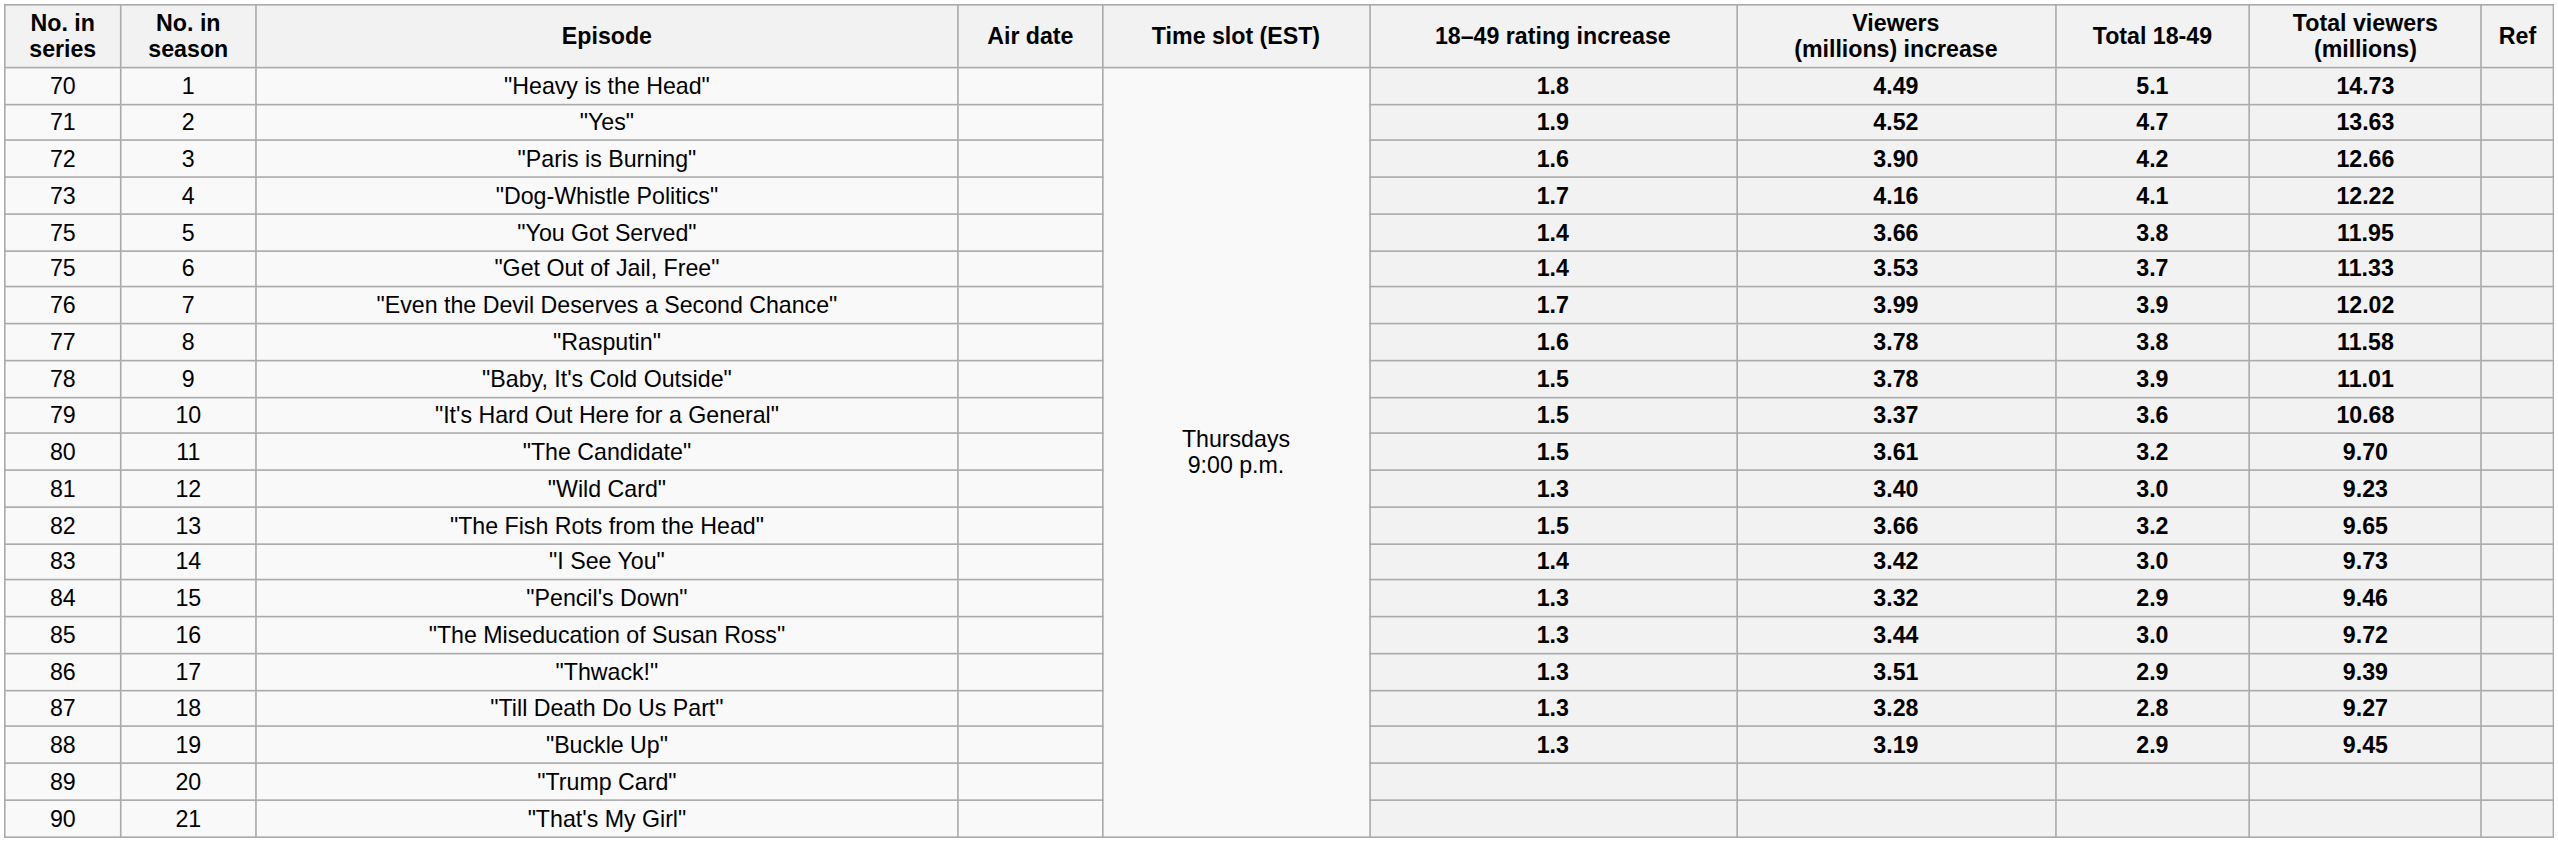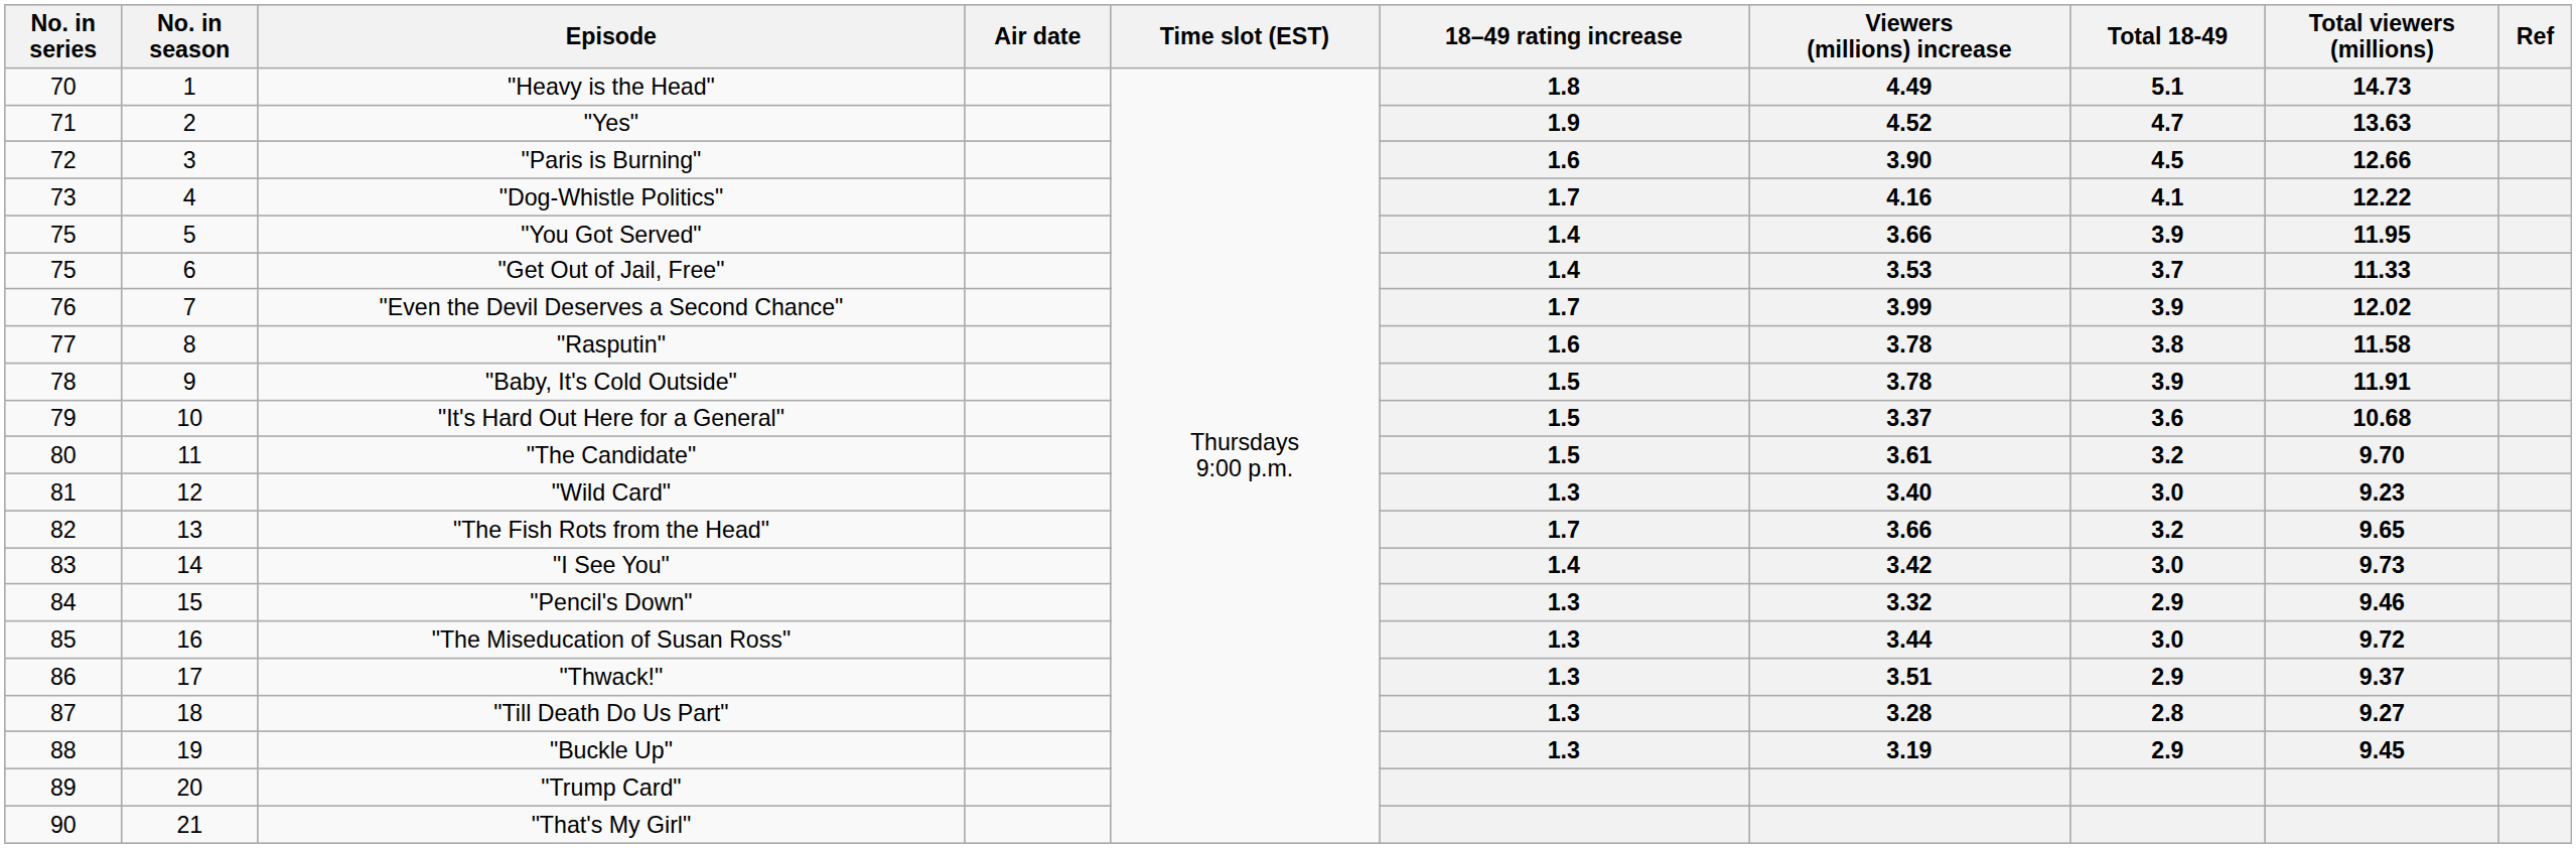 <table class="wikitable" style="font-size:90%; text-align:center; width: 100%; margin-left: auto; margin-right: auto;">
 <tr>
 <th>No. in<br>series</th>
 <th>No. in<br>season</th>
 <th>Episode</th>
 <th>Air date</th>
 <th>Time slot (EST)</th>
 <th>18–49 rating increase</th>
 <th>Viewers<br>(millions) increase</th>
 <th>Total 18-49</th>
 <th>Total viewers<br>(millions)</th>
 <th>Ref</th>
 </tr>
 <tr>
 <td style="text-align:center">70</td>
 <td style="text-align:center">1</td>
 <td>"Heavy is the Head"</td>
 <td></td>
 <td style="text-align:center" rowspan=22>Thursdays<br>9:00 p.m.</td>
 <th style="text-align:center">1.8</th>
 <th style="text-align:center">4.49</th>
 <th style="text-align:center">5.1</th>
 <th style="text-align:center">14.73</th>
 <th style="text-align:center"></th>
 </tr>
 <tr>
 <td style="text-align:center">71</td>
 <td style="text-align:center">2</td>
 <td>"Yes"</td>
 <td></td>
 <th style="text-align:center">1.9</th>
 <th style="text-align:center">4.52</th>
 <th style="text-align:center">4.7</th>
 <th style="text-align:center">13.63</th>
 <th style="text-align:center"></th>
 </tr>
 <tr>
 <td style="text-align:center">72</td>
 <td style="text-align:center">3</td>
 <td>"Paris is Burning"</td>
 <td></td>
 <th style="text-align:center">1.6</th>
 <th style="text-align:center">3.90</th>
-<th style="text-align:center">4.2</th>
+<th style="text-align:center">4.5</th>
 <th style="text-align:center">12.66</th>
 <th style="text-align:center"></th>
 </tr>
 <tr>
 <td style="text-align:center">73</td>
 <td style="text-align:center">4</td>
 <td>"Dog-Whistle Politics"</td>
 <td></td>
 <th style="text-align:center">1.7</th>
 <th style="text-align:center">4.16</th>
 <th style="text-align:center">4.1</th>
 <th style="text-align:center">12.22</th>
 <th style="text-align:center"></th>
 </tr>
 <tr>
 <td style="text-align:center">75</td>
 <td style="text-align:center">5</td>
 <td>"You Got Served"</td>
 <td></td>
 <th style="text-align:center">1.4</th>
 <th style="text-align:center">3.66</th>
-<th style="text-align:center">3.8</th>
+<th style="text-align:center">3.9</th>
 <th style="text-align:center">11.95</th>
 <th style="text-align:center"></th>
 </tr>
 <tr>
 <td style="text-align:center">75</td>
 <td style="text-align:center">6</td>
 <td>"Get Out of Jail, Free"</td>
 <td></td>
 <th style="text-align:center">1.4</th>
 <th style="text-align:center">3.53</th>
 <th style="text-align:center">3.7</th>
 <th style="text-align:center">11.33</th>
 <th style="text-align:center"></th>
 </tr>
 <tr>
 <td style="text-align:center">76</td>
 <td style="text-align:center">7</td>
 <td>"Even the Devil Deserves a Second Chance"</td>
 <td></td>
 <th style="text-align:center">1.7</th>
 <th style="text-align:center">3.99</th>
 <th style="text-align:center">3.9</th>
 <th style="text-align:center">12.02</th>
 <th style="text-align:center"></th>
 </tr>
 <tr>
 <td style="text-align:center">77</td>
 <td style="text-align:center">8</td>
 <td>"Rasputin"</td>
 <td></td>
 <th style="text-align:center">1.6</th>
 <th style="text-align:center">3.78</th>
 <th style="text-align:center">3.8</th>
 <th style="text-align:center">11.58</th>
 <th style="text-align:center"></th>
 </tr>
 <tr>
 <td style="text-align:center">78</td>
 <td style="text-align:center">9</td>
 <td>"Baby, It's Cold Outside"</td>
 <td></td>
 <th style="text-align:center">1.5</th>
 <th style="text-align:center">3.78</th>
 <th style="text-align:center">3.9</th>
-<th style="text-align:center">11.01</th>
+<th style="text-align:center">11.91</th>
 <th style="text-align:center"></th>
 </tr>
 <tr>
 <td style="text-align:center">79</td>
 <td style="text-align:center">10</td>
 <td>"It's Hard Out Here for a General"</td>
 <td></td>
 <th style="text-align:center">1.5</th>
 <th style="text-align:center">3.37</th>
 <th style="text-align:center">3.6</th>
 <th style="text-align:center">10.68</th>
 <th style="text-align:center"></th>
 </tr>
 <tr>
 <td style="text-align:center">80</td>
 <td style="text-align:center">11</td>
 <td>"The Candidate"</td>
 <td></td>
 <th style="text-align:center">1.5</th>
 <th style="text-align:center">3.61</th>
 <th style="text-align:center">3.2</th>
 <th style="text-align:center">9.70</th>
 <th style="text-align:center"></th>
 </tr>
 <tr>
 <td style="text-align:center">81</td>
 <td style="text-align:center">12</td>
 <td>"Wild Card"</td>
 <td></td>
 <th style="text-align:center">1.3</th>
 <th style="text-align:center">3.40</th>
 <th style="text-align:center">3.0</th>
 <th style="text-align:center">9.23</th>
 <th style="text-align:center"></th>
 </tr>
 <tr>
 <td style="text-align:center">82</td>
 <td style="text-align:center">13</td>
 <td>"The Fish Rots from the Head"</td>
 <td></td>
-<th style="text-align:center">1.5</th>
+<th style="text-align:center">1.7</th>
 <th style="text-align:center">3.66</th>
 <th style="text-align:center">3.2</th>
 <th style="text-align:center">9.65</th>
 <th style="text-align:center"></th>
 </tr>
 <tr>
 <td style="text-align:center">83</td>
 <td style="text-align:center">14</td>
 <td>"I See You"</td>
 <td></td>
 <th style="text-align:center">1.4</th>
 <th style="text-align:center">3.42</th>
 <th style="text-align:center">3.0</th>
 <th style="text-align:center">9.73</th>
 <th style="text-align:center"></th>
 </tr>
 <tr>
 <td style="text-align:center">84</td>
 <td style="text-align:center">15</td>
 <td>"Pencil's Down"</td>
 <td></td>
 <th style="text-align:center">1.3</th>
 <th style="text-align:center">3.32</th>
 <th style="text-align:center">2.9</th>
 <th style="text-align:center">9.46</th>
 <th style="text-align:center"></th>
 </tr>
 <tr>
 <td style="text-align:center">85</td>
 <td style="text-align:center">16</td>
 <td>"The Miseducation of Susan Ross"</td>
 <td></td>
 <th style="text-align:center">1.3</th>
 <th style="text-align:center">3.44</th>
 <th style="text-align:center">3.0</th>
 <th style="text-align:center">9.72</th>
 <th style="text-align:center"></th>
 </tr>
 <tr>
 <td style="text-align:center">86</td>
 <td style="text-align:center">17</td>
 <td>"Thwack!"</td>
 <td></td>
 <th style="text-align:center">1.3</th>
 <th style="text-align:center">3.51</th>
 <th style="text-align:center">2.9</th>
-<th style="text-align:center">9.39</th>
+<th style="text-align:center">9.37</th>
 <th style="text-align:center"></th>
 </tr>
 <tr>
 <td style="text-align:center">87</td>
 <td style="text-align:center">18</td>
 <td>"Till Death Do Us Part"</td>
 <td></td>
 <th style="text-align:center">1.3</th>
 <th style="text-align:center">3.28</th>
 <th style="text-align:center">2.8</th>
 <th style="text-align:center">9.27</th>
 <th style="text-align:center"></th>
 </tr>
 <tr>
 <td style="text-align:center">88</td>
 <td style="text-align:center">19</td>
 <td>"Buckle Up"</td>
 <td></td>
 <th style="text-align:center">1.3</th>
 <th style="text-align:center">3.19</th>
 <th style="text-align:center">2.9</th>
 <th style="text-align:center">9.45</th>
 <th style="text-align:center"></th>
 </tr>
 <tr>
 <td style="text-align:center">89</td>
 <td style="text-align:center">20</td>
 <td>"Trump Card"</td>
 <td></td>
 <th></th>
 <th></th>
 <th></th>
 <th></th>
 <th></th>
 </tr>
 <tr>
 <td style="text-align:center">90</td>
 <td style="text-align:center">21</td>
 <td>"That's My Girl"</td>
 <td></td>
 <th></th>
 <th></th>
 <th></th>
 <th></th>
 <th></th>
 </tr>
 </table>
